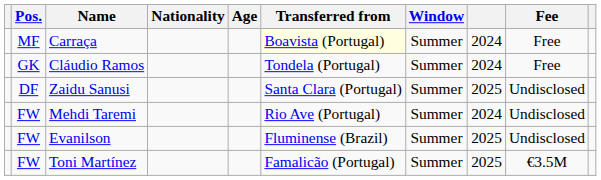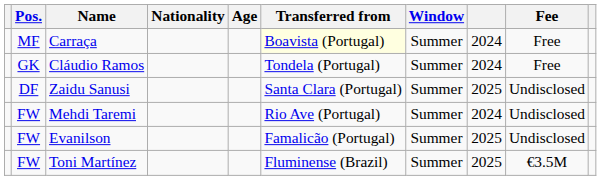 <table class="wikitable sortable" style="text-align:center;">
 <tr>
 <th scope=col></th>
 <th scope=col><a href='#'>Pos.</a></th>
 <th scope=col>Name</th>
 <th scope=col>Nationality</th>
 <th scope=col>Age</th>
 <th scope=col>Transferred from</th>
 <th scope=col><a href='#'>Window</a></th>
 <th scope=col></th>
 <th scope=col>Fee</th>
 <th scope=col class=unsortable></th>
 </tr>
 <tr>
 <td></td>
 <td><a href='#'>MF</a></td>
 <td align=left><a href='#'>Carraça</a></td>
 <td align=left></td>
 <td></td>
 <td align=left style="background: lightyellow;"><a href='#'>Boavista</a> (Portugal)</td>
 <td>Summer</td>
 <td>2024</td>
 <td>Free</td>
 <td></td>
 </tr>
 <tr>
 <td></td>
 <td><a href='#'>GK</a></td>
 <td align=left><a href='#'>Cláudio Ramos</a></td>
 <td align=left></td>
 <td></td>
 <td align=left><a href='#'>Tondela</a> (Portugal)</td>
 <td>Summer</td>
 <td>2024</td>
 <td>Free</td>
 <td></td>
 </tr>
 <tr>
 <td></td>
 <td><a href='#'>DF</a></td>
 <td align=left><a href='#'>Zaidu Sanusi</a></td>
 <td align=left></td>
 <td></td>
 <td align=left><a href='#'>Santa Clara</a> (Portugal)</td>
 <td>Summer</td>
 <td>2025</td>
 <td>Undisclosed</td>
 <td></td>
 </tr>
 <tr>
 <td></td>
 <td><a href='#'>FW</a></td>
 <td align=left><a href='#'>Mehdi Taremi</a></td>
 <td align=left></td>
 <td></td>
 <td align=left><a href='#'>Rio Ave</a> (Portugal)</td>
 <td>Summer</td>
 <td>2024</td>
 <td>Undisclosed</td>
 <td></td>
 </tr>
 <tr>
 <td></td>
 <td><a href='#'>FW</a></td>
 <td align=left><a href='#'>Evanilson</a></td>
 <td align=left></td>
 <td></td>
-<td align=left><a href='#'>Fluminense</a> (Brazil)</td>
+<td align=left><a href='#'>Famalicão</a> (Portugal)</td>
 <td>Summer</td>
 <td>2025</td>
 <td>Undisclosed</td>
 <td></td>
 </tr>
 <tr>
 <td></td>
 <td><a href='#'>FW</a></td>
 <td align=left><a href='#'>Toni Martínez</a></td>
 <td align=left></td>
 <td></td>
-<td align=left><a href='#'>Famalicão</a> (Portugal)</td>
+<td align=left><a href='#'>Fluminense</a> (Brazil)</td>
 <td>Summer</td>
 <td>2025</td>
 <td>€3.5M</td>
 <td></td>
 </tr>
 </table>
